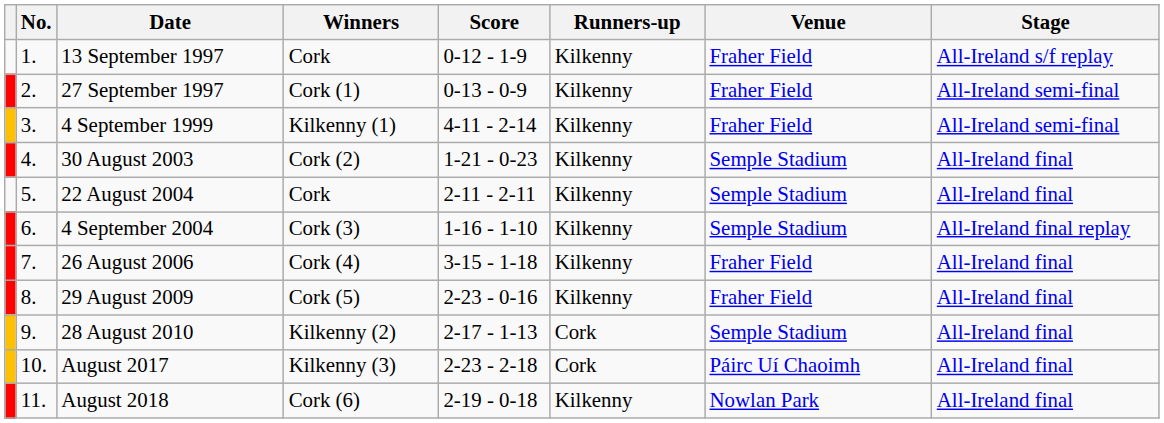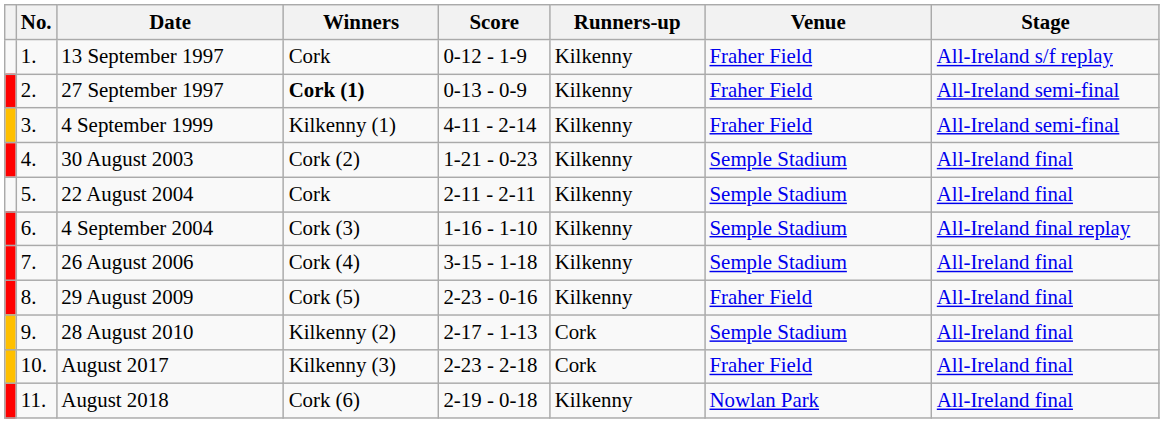 <table class="wikitable" style="font-size:90%">
 <tr>
 <th width=1></th>
 <th width=5>No.</th>
 <th width=150>Date</th>
 <th width=100>Winners</th>
 <th width=70>Score</th>
 <th width=100>Runners-up</th>
 <th width=150>Venue</th>
 <th width=150>Stage</th>
 </tr>
 <tr>
 <td></td>
 <td>1.</td>
 <td>13 September 1997</td>
 <td>Cork</td>
 <td>0-12 - 1-9</td>
 <td>Kilkenny</td>
 <td><a href='#'>Fraher Field</a></td>
 <td><a href='#'>All-Ireland s/f replay</a></td>
 </tr>
 <tr>
 <td style="background-color:#FF0000"></td>
 <td>2.</td>
 <td>27 September 1997</td>
-<td>Cork (1)</td>
+<td><strong>Cork (1)</strong></td>
 <td>0-13 - 0-9</td>
 <td>Kilkenny</td>
 <td><a href='#'>Fraher Field</a></td>
 <td><a href='#'>All-Ireland semi-final</a></td>
 </tr>
 <tr>
 <td style="background-color:#FFC000"></td>
 <td>3.</td>
 <td>4 September 1999</td>
 <td>Kilkenny (1)</td>
 <td>4-11 - 2-14</td>
 <td>Kilkenny</td>
 <td><a href='#'>Fraher Field</a></td>
 <td><a href='#'>All-Ireland semi-final</a></td>
 </tr>
 <tr>
 <td style="background-color:#FF0000"></td>
 <td>4.</td>
 <td>30 August 2003</td>
 <td>Cork (2)</td>
 <td>1-21 - 0-23</td>
 <td>Kilkenny</td>
 <td><a href='#'>Semple Stadium</a></td>
 <td><a href='#'>All-Ireland final</a></td>
 </tr>
 <tr>
 <td></td>
 <td>5.</td>
 <td>22 August 2004</td>
 <td>Cork</td>
 <td>2-11 - 2-11</td>
 <td>Kilkenny</td>
 <td><a href='#'>Semple Stadium</a></td>
 <td><a href='#'>All-Ireland final</a></td>
 </tr>
 <tr>
 <td style="background-color:#FF0000"></td>
 <td>6.</td>
 <td>4 September 2004</td>
 <td>Cork (3)</td>
 <td>1-16 - 1-10</td>
 <td>Kilkenny</td>
 <td><a href='#'>Semple Stadium</a></td>
 <td><a href='#'>All-Ireland final replay</a></td>
 </tr>
 <tr>
 <td style="background-color:#FF0000"></td>
 <td>7.</td>
 <td>26 August 2006</td>
 <td>Cork (4)</td>
 <td>3-15 - 1-18</td>
 <td>Kilkenny</td>
-<td><a href='#'>Fraher Field</a></td>
+<td><a href='#'>Semple Stadium</a></td>
 <td><a href='#'>All-Ireland final</a></td>
 </tr>
 <tr>
 <td style="background-color:#FF0000"></td>
 <td>8.</td>
 <td>29 August 2009</td>
 <td>Cork (5)</td>
 <td>2-23 - 0-16</td>
 <td>Kilkenny</td>
 <td><a href='#'>Fraher Field</a></td>
 <td><a href='#'>All-Ireland final</a></td>
 </tr>
 <tr>
 <td style="background-color:#FFC000"></td>
 <td>9.</td>
 <td>28 August 2010</td>
 <td>Kilkenny (2)</td>
 <td>2-17 - 1-13</td>
 <td>Cork</td>
 <td><a href='#'>Semple Stadium</a></td>
 <td><a href='#'>All-Ireland final</a></td>
 </tr>
 <tr>
 <td style="background-color:#FFC000"></td>
 <td>10.</td>
 <td>August 2017</td>
 <td>Kilkenny (3)</td>
 <td>2-23 - 2-18</td>
 <td>Cork</td>
-<td><a href='#'>Páirc Uí Chaoimh</a></td>
+<td><a href='#'>Fraher Field</a></td>
 <td><a href='#'>All-Ireland final</a></td>
 </tr>
 <tr>
 <td style="background-color:#FF0000"></td>
 <td>11.</td>
 <td>August 2018</td>
 <td>Cork (6)</td>
 <td>2-19 - 0-18</td>
 <td>Kilkenny</td>
 <td><a href='#'>Nowlan Park</a></td>
 <td><a href='#'>All-Ireland final</a></td>
 </tr>
 </table>
